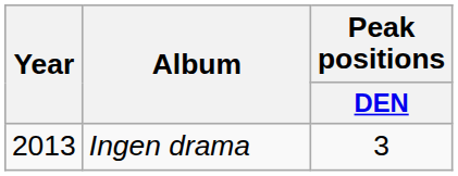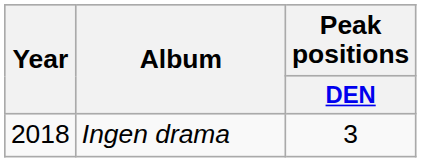 <table class="wikitable">
 <tr>
 <th align="center" rowspan="2" width="10">Year</th>
 <th align="center" rowspan="2" width="120">Album</th>
 <th align="center" colspan="1" width="20">Peak positions</th>
 </tr>
 <tr>
 <th scope="col" style="width:3em;font-size:90%;"><a href='#'>DEN</a><br></th>
 </tr>
 <tr>
-<td style="text-align:center;">2013</td>
+<td style="text-align:center;">2018</td>
 <td><em>Ingen drama</em></td>
 <td style="text-align:center;">3</td>
 </tr>
 </table>
